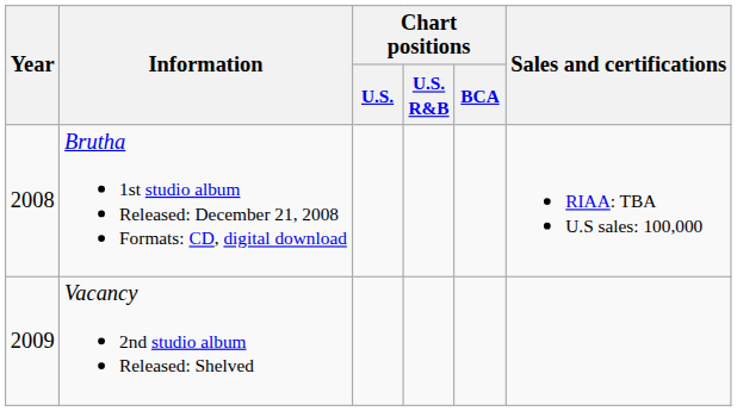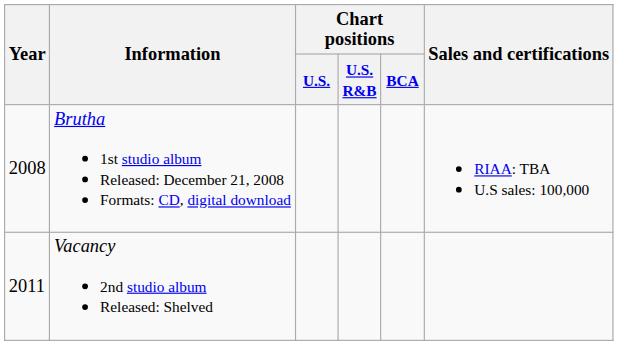 <table class="wikitable">
 <tr>
 <th rowspan="2">Year</th>
 <th rowspan="2">Information</th>
 <th colspan="3">Chart positions</th>
 <th rowspan="2">Sales and certifications</th>
 </tr>
 <tr>
 <th style="width:30px;"><small><a href='#'>U.S.</a></small></th>
 <th style="width:30px;"><small><a href='#'>U.S. R&B</a></small></th>
 <th style="width:30px;"><small><a href='#'>BCA</a></small></th>
 </tr>
 <tr>
 <td>2008</td>
 <td align="left"><em><a href='#'>Brutha</a></em><br><ul><li><small>1st <a href='#'>studio album</a></small></li><li><small>Released: December 21, 2008</small></li><li><small>Formats: <a href='#'>CD</a>, <a href='#'>digital download</a></small></li></ul></td>
 <td></td>
 <td></td>
 <td></td>
 <td><br><ul><li><small><a href='#'>RIAA</a>: TBA</small></li><li><small>U.S sales: 100,000</small></li></ul></td>
 </tr>
 <tr>
-<td>2009</td>
+<td>2011</td>
 <td align="left"><em>Vacancy</em><br><ul><li><small>2nd <a href='#'>studio album</a></small></li><li><small>Released: Shelved</small></li></ul></td>
 <td></td>
 <td></td>
 <td></td>
 <td></td>
 </tr>
 </table>
